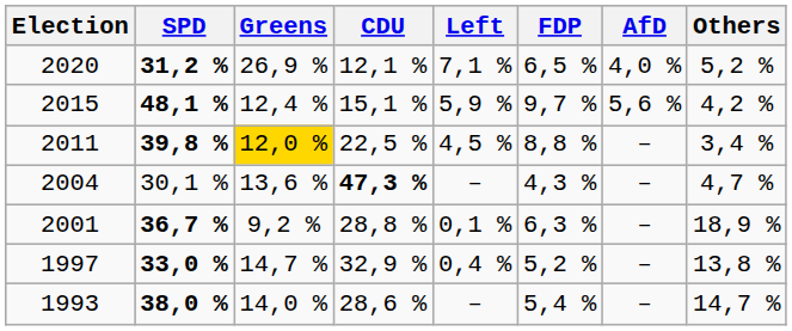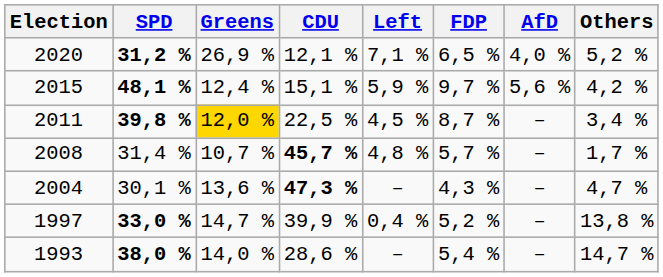 <table class="wikitable zebra" style="text-align:center">
 <tr class="hintergrundfarbe5">
 <th style="text-align:left">Election</th>
 <th><a href='#'>SPD</a></th>
 <th><a href='#'>Greens</a></th>
 <th><a href='#'>CDU</a></th>
 <th><a href='#'>Left</a></th>
 <th><a href='#'>FDP</a></th>
 <th><a href='#'>AfD</a></th>
 <th>Others</th>
 </tr>
 <tr>
 <td>2020</td>
 <td><strong>31,2 %</strong></td>
 <td>26,9 %</td>
 <td>12,1 %</td>
 <td>7,1 %</td>
 <td>6,5 %</td>
 <td>4,0 %</td>
 <td>5,2 %</td>
 </tr>
 <tr>
 <td>2015</td>
 <td><strong>48,1 %</strong></td>
 <td>12,4 %</td>
 <td>15,1 %</td>
 <td>5,9 %</td>
 <td>9,7 %</td>
 <td>5,6 %</td>
 <td>4,2 %</td>
 </tr>
 <tr>
 <td>2011</td>
 <td><strong>39,8 %</strong></td>
 <td style="background: gold;">12,0 %</td>
 <td>22,5 %</td>
 <td>4,5 %</td>
-<td>8,8 %</td>
+<td>8,7 %</td>
 <td>–</td>
 <td>3,4 %</td>
+</tr>
+<tr>
+<td>2008</td>
+<td>31,4 %</td>
+<td>10,7 %</td>
+<td><strong>45,7 %</strong></td>
+<td>4,8 %</td>
+<td>5,7 %</td>
+<td>–</td>
+<td>1,7 %</td>
 </tr>
 <tr>
 <td>2004</td>
 <td>30,1 %</td>
 <td>13,6 %</td>
 <td><strong>47,3 %</strong></td>
 <td>–</td>
 <td>4,3 %</td>
 <td>–</td>
 <td>4,7 %</td>
 </tr>
 <tr>
-<td>2001</td>
-<td><strong>36,7 %</strong></td>
-<td>9,2 %</td>
-<td>28,8 %</td>
-<td>0,1 %</td>
-<td>6,3 %</td>
-<td>–</td>
-<td>18,9 %</td>
-</tr>
-<tr>
 <td>1997</td>
 <td><strong>33,0 %</strong></td>
 <td>14,7 %</td>
-<td>32,9 %</td>
+<td>39,9 %</td>
 <td>0,4 %</td>
 <td>5,2 %</td>
 <td>–</td>
 <td>13,8 %</td>
 </tr>
 <tr>
 <td>1993</td>
 <td><strong>38,0 %</strong></td>
 <td>14,0 %</td>
 <td>28,6 %</td>
 <td>–</td>
 <td>5,4 %</td>
 <td>–</td>
 <td>14,7 %</td>
 </tr>
 </table>
